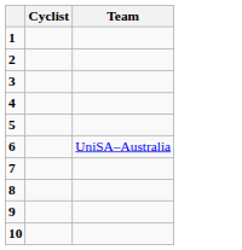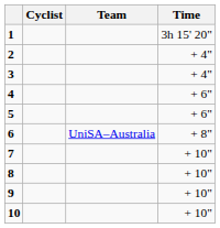 <table class="wikitable">
 <tr>
 <th></th>
 <th>Cyclist</th>
 <th>Team</th>
+<th>Time</th>
 </tr>
 <tr>
 <td><strong>1</strong></td>
 <td> </td>
 <td></td>
+<td align=right>3h 15' 20"</td>
 </tr>
 <tr>
 <td><strong>2</strong></td>
 <td></td>
 <td></td>
+<td align=right>+ 4"</td>
 </tr>
 <tr>
 <td><strong>3</strong></td>
 <td>  </td>
 <td></td>
+<td align=right>+ 4"</td>
 </tr>
 <tr>
 <td><strong>4</strong></td>
 <td></td>
 <td></td>
+<td align=right>+ 6"</td>
 </tr>
 <tr>
 <td><strong>5</strong></td>
 <td></td>
 <td></td>
+<td align=right>+ 6"</td>
 </tr>
 <tr>
 <td><strong>6</strong></td>
 <td>  </td>
 <td><a href='#'>UniSA–Australia</a></td>
+<td align=right>+ 8"</td>
 </tr>
 <tr>
 <td><strong>7</strong></td>
 <td></td>
 <td></td>
+<td align=right>+ 10"</td>
 </tr>
 <tr>
 <td><strong>8</strong></td>
 <td></td>
 <td></td>
+<td align=right>+ 10"</td>
 </tr>
 <tr>
 <td><strong>9</strong></td>
 <td></td>
 <td></td>
+<td align=right>+ 10"</td>
 </tr>
 <tr>
 <td><strong>10</strong></td>
 <td></td>
 <td></td>
+<td align=right>+ 10"</td>
 </tr>
 </table>
